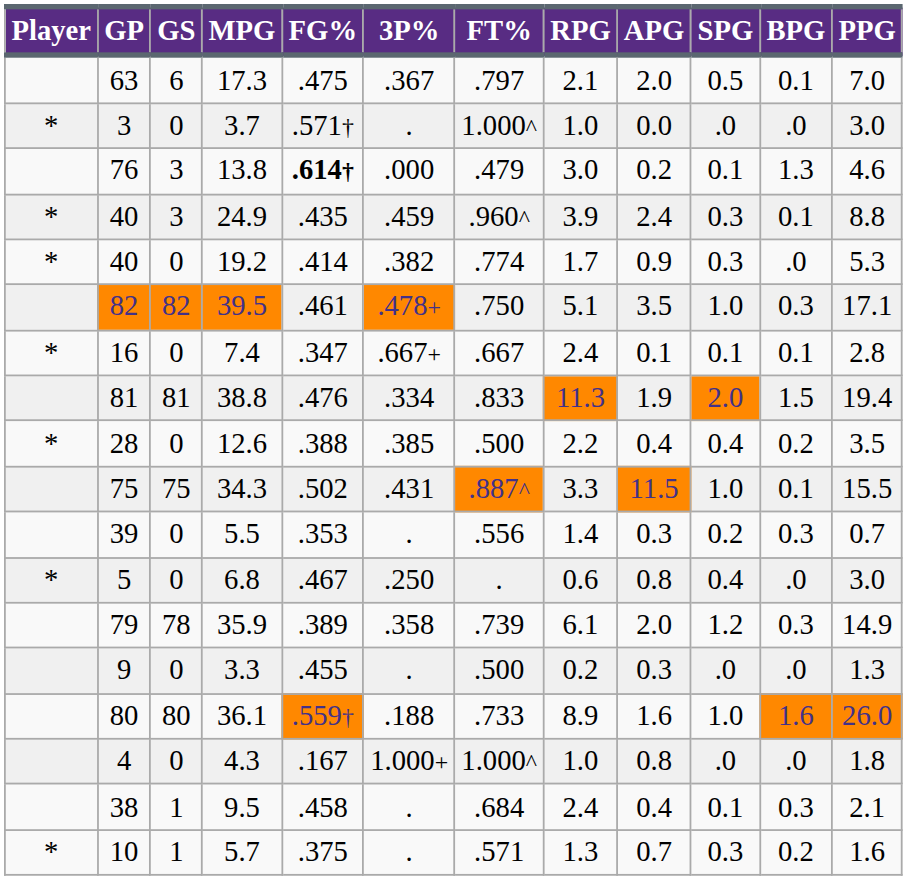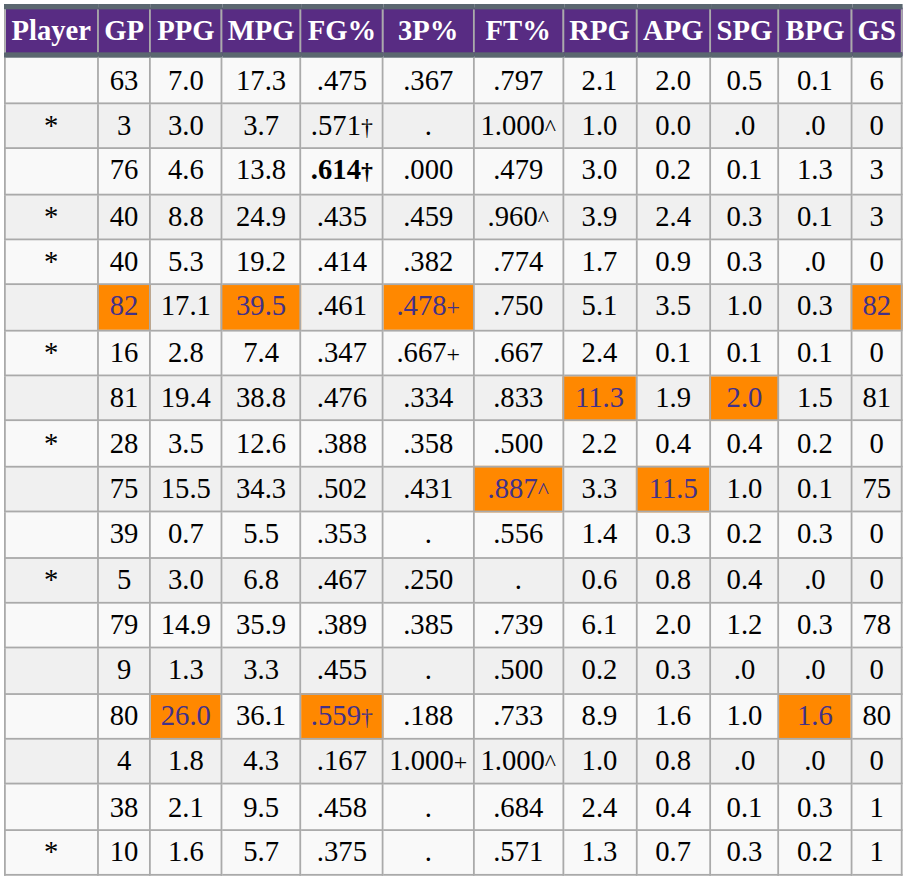 <table class="wikitable sortable" style="text-align:right;">
 <tr>
 <th style="background:#582C83; color:#FFFFFF; border-top:#5B6770 3px solid; border-bottom:#5B6770 3px solid;">Player</th>
 <th style="background:#582C83; color:#FFFFFF; border-top:#5B6770 3px solid; border-bottom:#5B6770 3px solid;">GP</th>
-<th style="background:#582C83; color:#FFFFFF; border-top:#5B6770 3px solid; border-bottom:#5B6770 3px solid;">GS</th>
+<th style="background:#582C83; color:#FFFFFF; border-top:#5B6770 3px solid; border-bottom:#5B6770 3px solid;">PPG</th>
 <th style="background:#582C83; color:#FFFFFF; border-top:#5B6770 3px solid; border-bottom:#5B6770 3px solid;">MPG</th>
 <th style="background:#582C83; color:#FFFFFF; border-top:#5B6770 3px solid; border-bottom:#5B6770 3px solid;">FG%</th>
 <th style="background:#582C83; color:#FFFFFF; border-top:#5B6770 3px solid; border-bottom:#5B6770 3px solid;">3P%</th>
 <th style="background:#582C83; color:#FFFFFF; border-top:#5B6770 3px solid; border-bottom:#5B6770 3px solid;">FT%</th>
 <th style="background:#582C83; color:#FFFFFF; border-top:#5B6770 3px solid; border-bottom:#5B6770 3px solid;">RPG</th>
 <th style="background:#582C83; color:#FFFFFF; border-top:#5B6770 3px solid; border-bottom:#5B6770 3px solid;">APG</th>
 <th style="background:#582C83; color:#FFFFFF; border-top:#5B6770 3px solid; border-bottom:#5B6770 3px solid;">SPG</th>
 <th style="background:#582C83; color:#FFFFFF; border-top:#5B6770 3px solid; border-bottom:#5B6770 3px solid;">BPG</th>
-<th style="background:#582C83; color:#FFFFFF; border-top:#5B6770 3px solid; border-bottom:#5B6770 3px solid;">PPG</th>
+<th style="background:#582C83; color:#FFFFFF; border-top:#5B6770 3px solid; border-bottom:#5B6770 3px solid;">GS</th>
 </tr>
 <tr align="center" bgcolor="">
 <td></td>
 <td>63</td>
-<td>6</td>
+<td>7.0</td>
 <td>17.3</td>
 <td>.475</td>
 <td>.367</td>
 <td>.797</td>
 <td>2.1</td>
 <td>2.0</td>
 <td>0.5</td>
 <td>0.1</td>
-<td>7.0</td>
+<td>6</td>
 </tr>
 <tr align="center" bgcolor="#f0f0f0">
 <td>*</td>
 <td>3</td>
-<td>0</td>
+<td>3.0</td>
 <td>3.7</td>
 <td>.571<small>†</small></td>
 <td>.</td>
 <td>1.000<small>^</small></td>
 <td>1.0</td>
 <td>0.0</td>
 <td>.0</td>
 <td>.0</td>
-<td>3.0</td>
+<td>0</td>
 </tr>
 <tr align="center" bgcolor="">
 <td></td>
 <td>76</td>
-<td>3</td>
+<td>4.6</td>
 <td>13.8</td>
 <td><strong>.614<small>†</small></strong></td>
 <td>.000</td>
 <td>.479</td>
 <td>3.0</td>
 <td>0.2</td>
 <td>0.1</td>
 <td>1.3</td>
-<td>4.6</td>
+<td>3</td>
 </tr>
 <tr align="center" bgcolor="#f0f0f0">
 <td>*</td>
 <td>40</td>
-<td>3</td>
+<td>8.8</td>
 <td>24.9</td>
 <td>.435</td>
 <td>.459</td>
 <td>.960<small>^</small></td>
 <td>3.9</td>
 <td>2.4</td>
 <td>0.3</td>
 <td>0.1</td>
-<td>8.8</td>
+<td>3</td>
 </tr>
 <tr align="center" bgcolor="">
 <td>*</td>
 <td>40</td>
-<td>0</td>
+<td>5.3</td>
 <td>19.2</td>
 <td>.414</td>
 <td>.382</td>
 <td>.774</td>
 <td>1.7</td>
 <td>0.9</td>
 <td>0.3</td>
 <td>.0</td>
-<td>5.3</td>
+<td>0</td>
 </tr>
 <tr align="center" bgcolor="#f0f0f0">
 <td></td>
 <td style="background:#FF8800;color:#423189;">82</td>
-<td style="background:#FF8800;color:#423189;">82</td>
+<td>17.1</td>
 <td style="background:#FF8800;color:#423189;">39.5</td>
 <td>.461</td>
 <td style="background:#FF8800;color:#423189;">.478<small>+</small></td>
 <td>.750</td>
 <td>5.1</td>
 <td>3.5</td>
 <td>1.0</td>
 <td>0.3</td>
-<td>17.1</td>
+<td style="background:#FF8800;color:#423189;">82</td>
 </tr>
 <tr align="center" bgcolor="">
 <td>*</td>
 <td>16</td>
-<td>0</td>
+<td>2.8</td>
 <td>7.4</td>
 <td>.347</td>
 <td>.667<small>+</small></td>
 <td>.667</td>
 <td>2.4</td>
 <td>0.1</td>
 <td>0.1</td>
 <td>0.1</td>
-<td>2.8</td>
+<td>0</td>
 </tr>
 <tr align="center" bgcolor="#f0f0f0">
 <td></td>
 <td>81</td>
-<td>81</td>
+<td>19.4</td>
 <td>38.8</td>
 <td>.476</td>
 <td>.334</td>
 <td>.833</td>
 <td style="background:#FF8800;color:#423189;">11.3</td>
 <td>1.9</td>
 <td style="background:#FF8800;color:#423189;">2.0</td>
 <td>1.5</td>
-<td>19.4</td>
+<td>81</td>
 </tr>
 <tr align="center" bgcolor="">
 <td>*</td>
 <td>28</td>
-<td>0</td>
+<td>3.5</td>
 <td>12.6</td>
 <td>.388</td>
-<td>.385</td>
+<td>.358</td>
 <td>.500</td>
 <td>2.2</td>
 <td>0.4</td>
 <td>0.4</td>
 <td>0.2</td>
-<td>3.5</td>
+<td>0</td>
 </tr>
 <tr align="center" bgcolor="#f0f0f0">
 <td></td>
 <td>75</td>
-<td>75</td>
+<td>15.5</td>
 <td>34.3</td>
 <td>.502</td>
 <td>.431</td>
 <td style="background:#FF8800;color:#423189;">.887<small>^</small></td>
 <td>3.3</td>
 <td style="background:#FF8800;color:#423189;">11.5</td>
 <td>1.0</td>
 <td>0.1</td>
-<td>15.5</td>
+<td>75</td>
 </tr>
 <tr align="center" bgcolor="">
 <td></td>
 <td>39</td>
-<td>0</td>
+<td>0.7</td>
 <td>5.5</td>
 <td>.353</td>
 <td>.</td>
 <td>.556</td>
 <td>1.4</td>
 <td>0.3</td>
 <td>0.2</td>
 <td>0.3</td>
-<td>0.7</td>
+<td>0</td>
 </tr>
 <tr align="center" bgcolor="#f0f0f0">
 <td>*</td>
 <td>5</td>
-<td>0</td>
+<td>3.0</td>
 <td>6.8</td>
 <td>.467</td>
 <td>.250</td>
 <td>.</td>
 <td>0.6</td>
 <td>0.8</td>
 <td>0.4</td>
 <td>.0</td>
-<td>3.0</td>
+<td>0</td>
 </tr>
 <tr align="center" bgcolor="">
 <td></td>
 <td>79</td>
-<td>78</td>
+<td>14.9</td>
 <td>35.9</td>
 <td>.389</td>
-<td>.358</td>
+<td>.385</td>
 <td>.739</td>
 <td>6.1</td>
 <td>2.0</td>
 <td>1.2</td>
 <td>0.3</td>
-<td>14.9</td>
+<td>78</td>
 </tr>
 <tr align="center" bgcolor="#f0f0f0">
 <td></td>
 <td>9</td>
-<td>0</td>
+<td>1.3</td>
 <td>3.3</td>
 <td>.455</td>
 <td>.</td>
 <td>.500</td>
 <td>0.2</td>
 <td>0.3</td>
 <td>.0</td>
 <td>.0</td>
-<td>1.3</td>
+<td>0</td>
 </tr>
 <tr align="center" bgcolor="">
 <td></td>
 <td>80</td>
-<td>80</td>
+<td style="background:#FF8800;color:#423189;">26.0</td>
 <td>36.1</td>
 <td style="background:#FF8800;color:#423189;">.559<small>†</small></td>
 <td>.188</td>
 <td>.733</td>
 <td>8.9</td>
 <td>1.6</td>
 <td>1.0</td>
 <td style="background:#FF8800;color:#423189;">1.6</td>
-<td style="background:#FF8800;color:#423189;">26.0</td>
+<td>80</td>
 </tr>
 <tr align="center" bgcolor="#f0f0f0">
 <td></td>
 <td>4</td>
-<td>0</td>
+<td>1.8</td>
 <td>4.3</td>
 <td>.167</td>
 <td>1.000<small>+</small></td>
 <td>1.000<small>^</small></td>
 <td>1.0</td>
 <td>0.8</td>
 <td>.0</td>
 <td>.0</td>
-<td>1.8</td>
+<td>0</td>
 </tr>
 <tr align="center" bgcolor="">
 <td></td>
 <td>38</td>
-<td>1</td>
+<td>2.1</td>
 <td>9.5</td>
 <td>.458</td>
 <td>.</td>
 <td>.684</td>
 <td>2.4</td>
 <td>0.4</td>
 <td>0.1</td>
 <td>0.3</td>
-<td>2.1</td>
+<td>1</td>
 </tr>
 <tr align="center" bgcolor="">
 <td>*</td>
 <td>10</td>
-<td>1</td>
+<td>1.6</td>
 <td>5.7</td>
 <td>.375</td>
 <td>.</td>
 <td>.571</td>
 <td>1.3</td>
 <td>0.7</td>
 <td>0.3</td>
 <td>0.2</td>
-<td>1.6</td>
+<td>1</td>
 </tr>
 </table>
